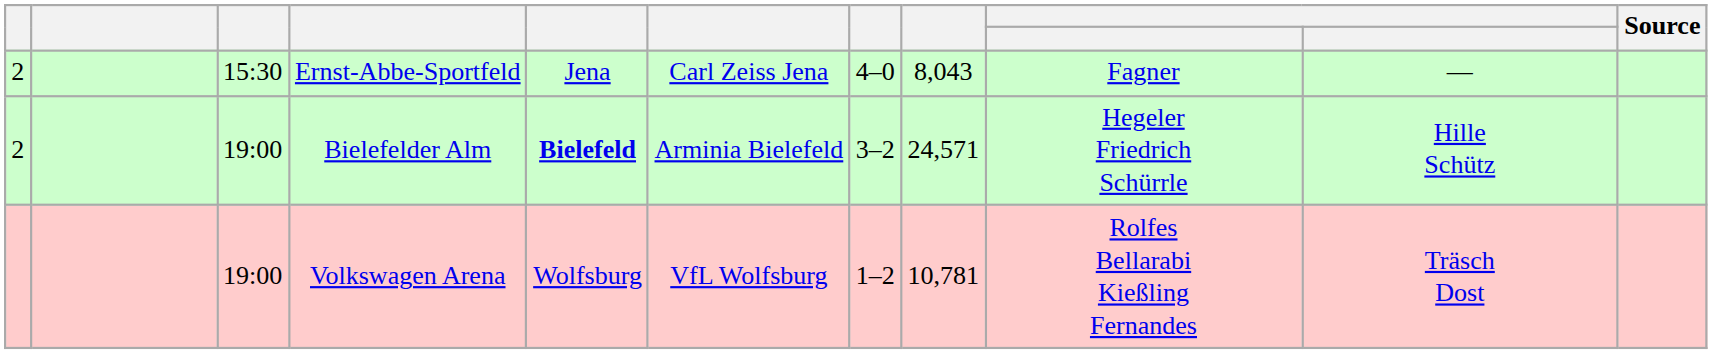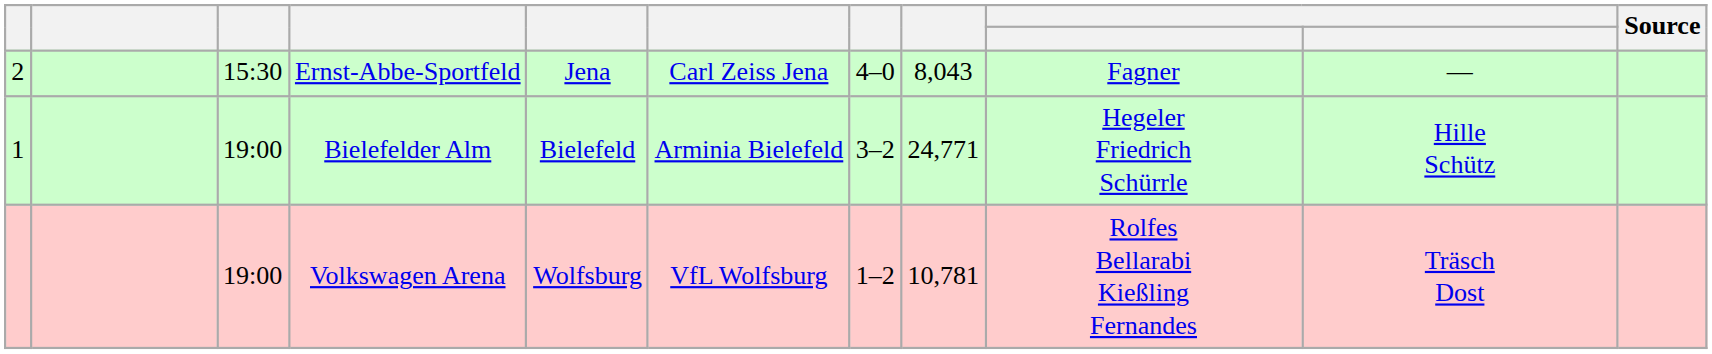 <table class="wikitable" Style="text-align: center;font-size:75%">
 <tr>
 <th rowspan="2"></th>
 <th rowspan="2" style="width:80px"></th>
 <th rowspan="2"></th>
 <th rowspan="2"></th>
 <th rowspan="2"></th>
 <th rowspan="2"></th>
 <th rowspan="2"></th>
 <th rowspan="2"></th>
 <th colspan="2"></th>
 <th rowspan="2">Source</th>
 </tr>
 <tr>
 <th style="width:140px"></th>
 <th style="width:140px"></th>
 </tr>
 <tr Use style="background:#cfc">
 <td>2</td>
 <td></td>
 <td>15:30</td>
 <td><a href='#'>Ernst-Abbe-Sportfeld</a></td>
 <td><a href='#'>Jena</a></td>
 <td><a href='#'>Carl Zeiss Jena</a></td>
 <td>4–0</td>
 <td>8,043</td>
 <td><a href='#'>Fagner</a> </td>
 <td>—</td>
 <td></td>
 </tr>
 <tr style="background:#cfc">
-<td>2</td>
+<td>1</td>
 <td></td>
 <td>19:00</td>
 <td><a href='#'>Bielefelder Alm</a></td>
-<td><strong><a href='#'>Bielefeld</a></strong></td>
+<td><a href='#'>Bielefeld</a></td>
 <td><a href='#'>Arminia Bielefeld</a></td>
 <td>3–2</td>
-<td>24,571</td>
+<td>24,771</td>
 <td><a href='#'>Hegeler</a>  <br> <a href='#'>Friedrich</a>  <br> <a href='#'>Schürrle</a> </td>
 <td><a href='#'>Hille</a>  <br> <a href='#'>Schütz</a> </td>
 <td></td>
 </tr>
 <tr style="background:#fcc">
 <td></td>
 <td></td>
 <td>19:00</td>
 <td><a href='#'>Volkswagen Arena</a></td>
 <td><a href='#'>Wolfsburg</a></td>
 <td><a href='#'>VfL Wolfsburg</a></td>
 <td>1–2</td>
 <td>10,781</td>
 <td><a href='#'>Rolfes</a>  <br> <a href='#'>Bellarabi</a>  <br> <a href='#'>Kießling</a>  <br> <a href='#'>Fernandes</a> </td>
 <td><a href='#'>Träsch</a>  <br> <a href='#'>Dost</a> </td>
 <td></td>
 </tr>
 </table>
